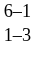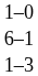 <table cellspacing=1 width=70%>
 <tr>
 <th width=25%></th>
 <th width=30%></th>
 <th width=15%></th>
 <th width=30%></th>
+</tr>
+<tr>
+<td></td>
+<td align=right></td>
+<td align=center>1–0</td>
+<td></td>
 </tr>
 <tr>
 <td></td>
 <td align=right></td>
 <td align=center>6–1</td>
 <td></td>
 </tr>
 <tr>
 <td></td>
 <td align=right></td>
 <td align=center>1–3</td>
 <td></td>
 </tr>
 </table>
